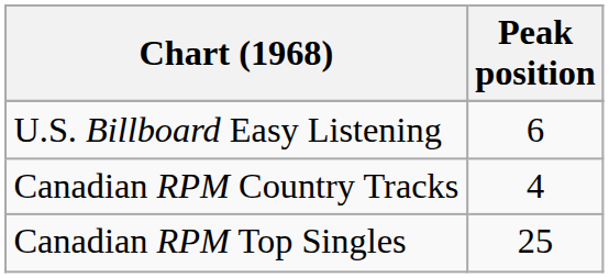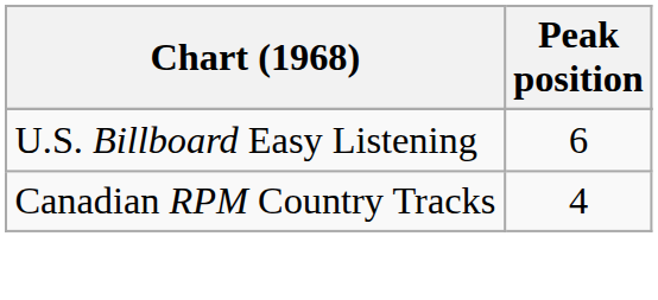 <table class="wikitable sortable">
 <tr>
 <th align="left">Chart (1968)</th>
 <th align="center">Peak<br>position</th>
 </tr>
 <tr>
 </tr>
 <tr>
 </tr>
 <tr>
 <td align="left">U.S. <em>Billboard</em> Easy Listening</td>
 <td align="center">6</td>
 </tr>
 <tr>
 <td align="left">Canadian <em>RPM</em> Country Tracks</td>
 <td align="center">4</td>
 </tr>
-<tr>
-<td align="left">Canadian <em>RPM</em> Top Singles</td>
-<td align="center">25</td>
-</tr>
 </table>
